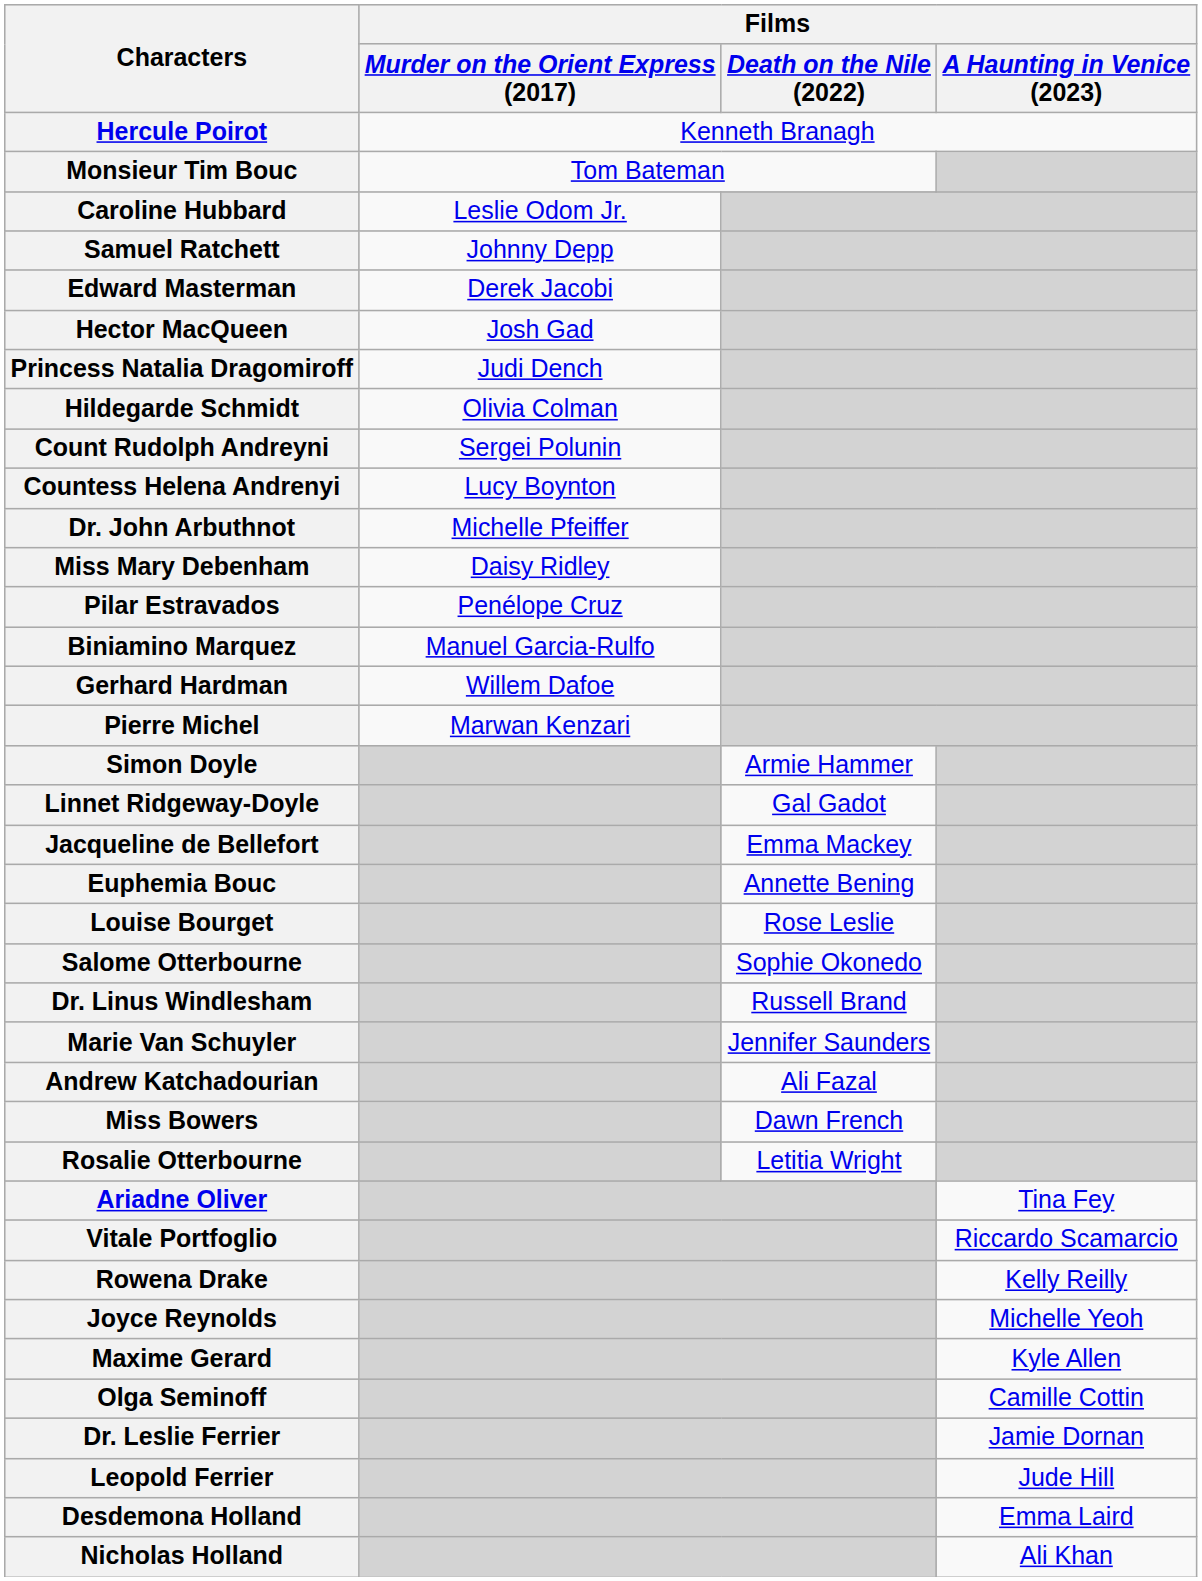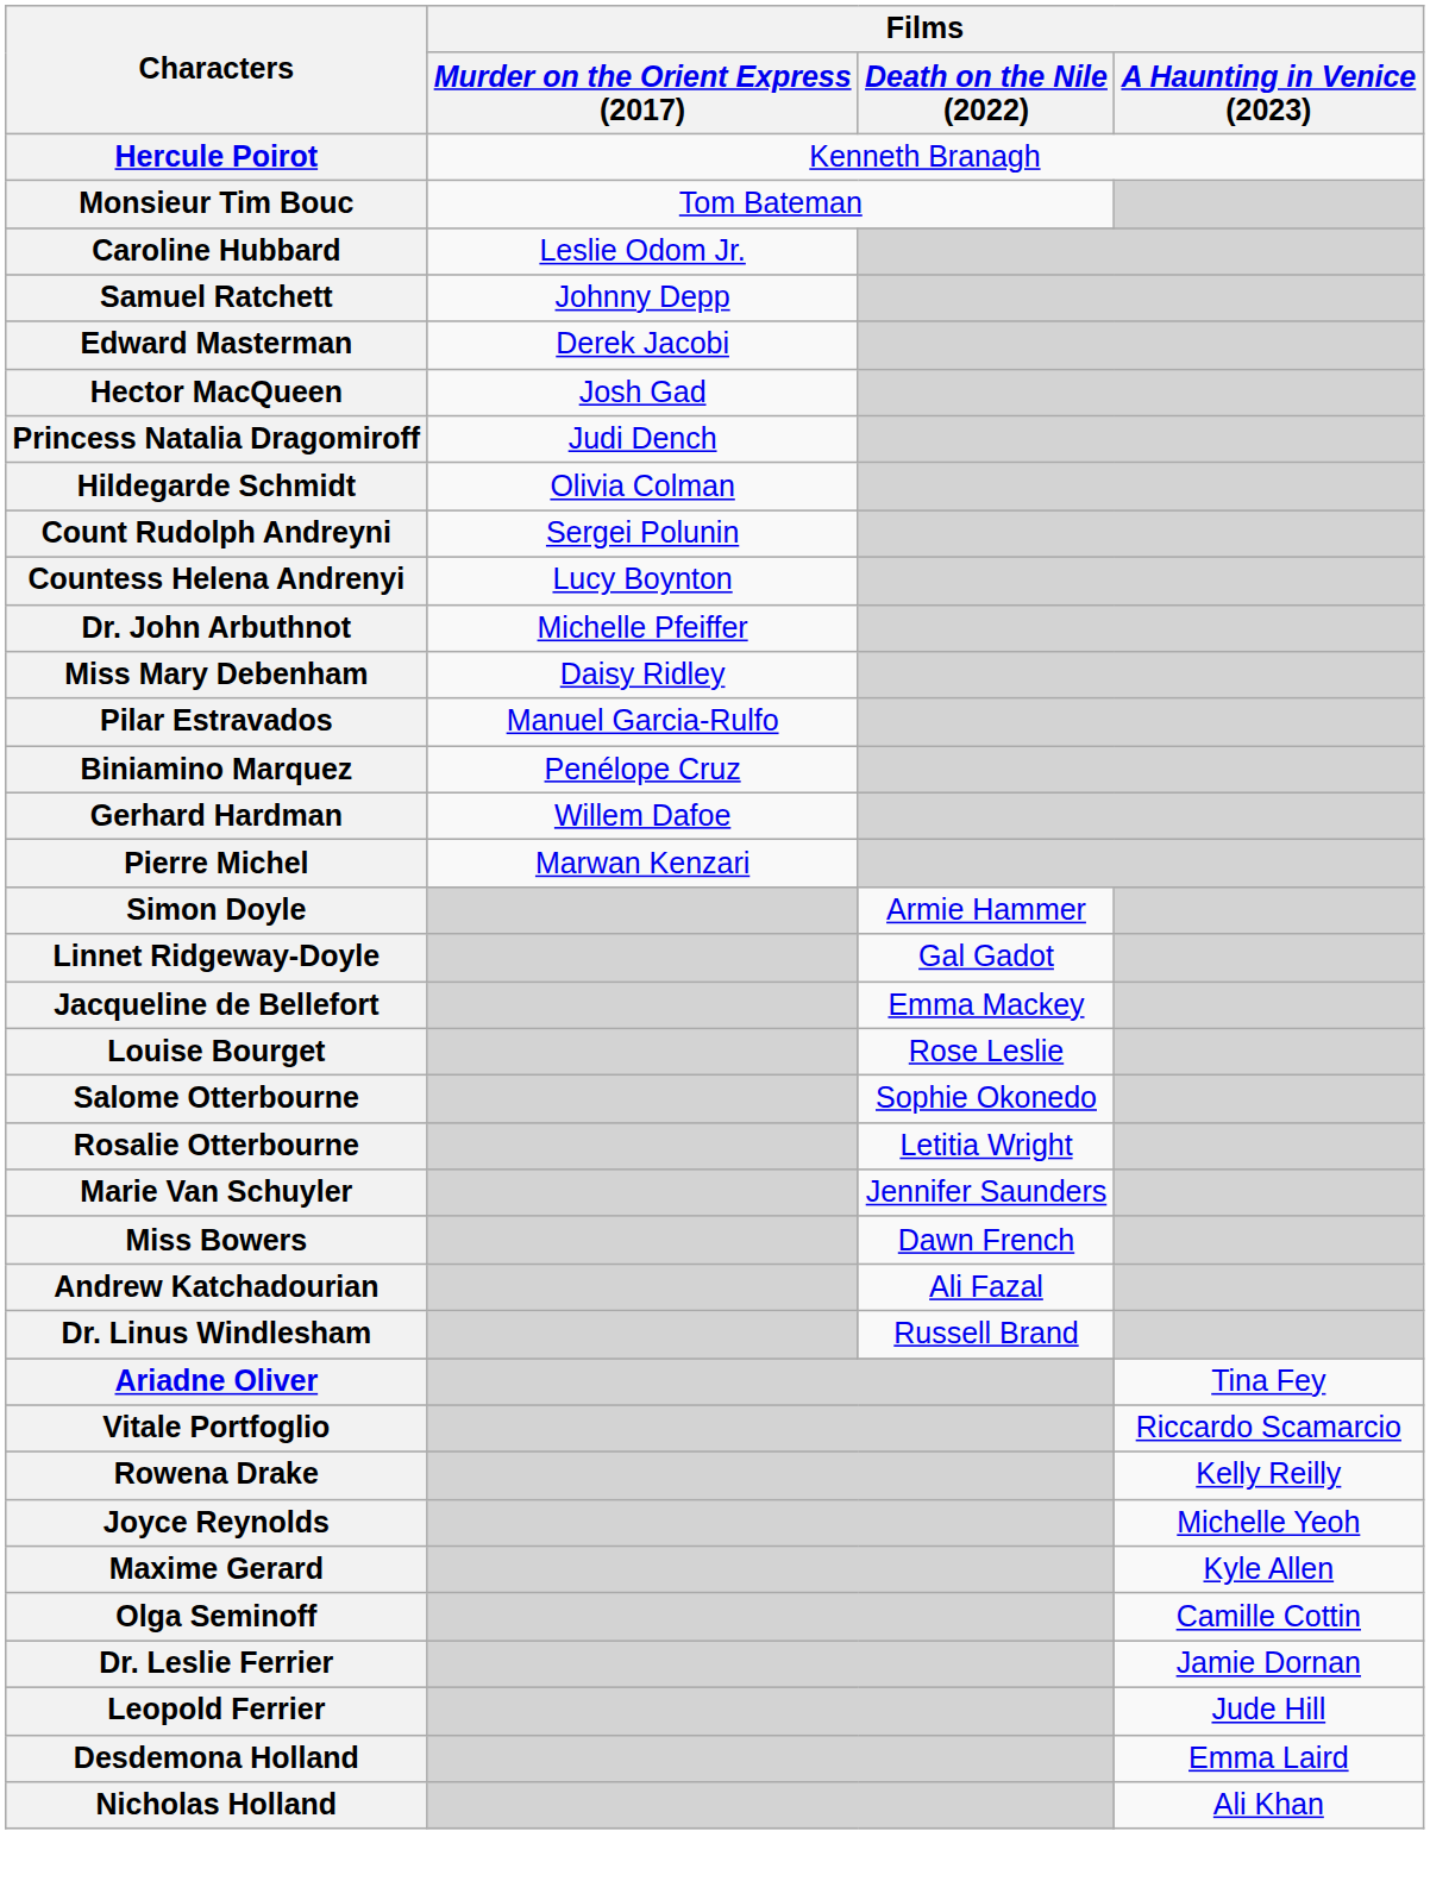 <table class="wikitable" style="text-align: center;">
 <tr>
 <th rowspan="2">Characters</th>
 <th colspan="3">Films</th>
 </tr>
 <tr>
 <th><em><a href='#'>Murder on the Orient Express</a></em><br>(2017)</th>
 <th><em><a href='#'>Death on the Nile</a></em><br>(2022)</th>
 <th><em><a href='#'>A Haunting in Venice</a></em><br>(2023)</th>
 </tr>
 <tr>
 <th><a href='#'>Hercule Poirot</a></th>
 <td colspan="3"><a href='#'>Kenneth Branagh</a></td>
 </tr>
 <tr>
 <th>Monsieur Tim Bouc</th>
 <td colspan="2"><a href='#'>Tom Bateman</a></td>
 <td style="background-color:lightgrey;"></td>
 </tr>
 <tr>
 <th>Caroline Hubbard</th>
 <td><a href='#'>Leslie Odom Jr.</a></td>
 <td colspan="2" style="background-color:lightgrey;"></td>
 </tr>
 <tr>
 <th>Samuel Ratchett</th>
 <td><a href='#'>Johnny Depp</a></td>
 <td colspan="2" style="background-color:lightgrey;"></td>
 </tr>
 <tr>
 <th>Edward Masterman</th>
 <td><a href='#'>Derek Jacobi</a></td>
 <td colspan="2" style="background-color:lightgrey;"></td>
 </tr>
 <tr>
 <th>Hector MacQueen</th>
 <td><a href='#'>Josh Gad</a></td>
 <td colspan="2" style="background-color:lightgrey;"></td>
 </tr>
 <tr>
 <th>Princess Natalia Dragomiroff</th>
 <td><a href='#'>Judi Dench</a></td>
 <td colspan="2" style="background-color:lightgrey;"></td>
 </tr>
 <tr>
 <th>Hildegarde Schmidt</th>
 <td><a href='#'>Olivia Colman</a></td>
 <td colspan="2" style="background-color:lightgrey;"></td>
 </tr>
 <tr>
 <th>Count Rudolph Andreyni</th>
 <td><a href='#'>Sergei Polunin</a></td>
 <td colspan="2" style="background-color:lightgrey;"></td>
 </tr>
 <tr>
 <th>Countess Helena Andrenyi</th>
 <td><a href='#'>Lucy Boynton</a></td>
 <td colspan="2" style="background-color:lightgrey;"></td>
 </tr>
 <tr>
 <th>Dr. John Arbuthnot</th>
 <td><a href='#'>Michelle Pfeiffer</a></td>
 <td colspan="2" style="background-color:lightgrey;"></td>
 </tr>
 <tr>
 <th>Miss Mary Debenham</th>
 <td><a href='#'>Daisy Ridley</a></td>
 <td colspan="2" style="background-color:lightgrey;"></td>
 </tr>
 <tr>
 <th>Pilar Estravados</th>
-<td><a href='#'>Penélope Cruz</a></td>
+<td><a href='#'>Manuel Garcia-Rulfo</a></td>
 <td colspan="2" style="background-color:lightgrey;"></td>
 </tr>
 <tr>
 <th>Biniamino Marquez</th>
-<td><a href='#'>Manuel Garcia-Rulfo</a></td>
+<td><a href='#'>Penélope Cruz</a></td>
 <td colspan="2" style="background-color:lightgrey;"></td>
 </tr>
 <tr>
 <th>Gerhard Hardman</th>
 <td><a href='#'>Willem Dafoe</a></td>
 <td colspan="2" style="background-color:lightgrey;"></td>
 </tr>
 <tr>
 <th>Pierre Michel</th>
 <td><a href='#'>Marwan Kenzari</a></td>
 <td colspan="2" style="background-color:lightgrey;"></td>
 </tr>
 <tr>
 <th>Simon Doyle</th>
 <td style="background-color:lightgrey;"></td>
 <td><a href='#'>Armie Hammer</a></td>
 <td style="background-color:lightgrey;"></td>
 </tr>
 <tr>
 <th>Linnet Ridgeway-Doyle</th>
 <td style="background-color:lightgrey;"></td>
 <td><a href='#'>Gal Gadot</a></td>
 <td style="background-color:lightgrey;"></td>
 </tr>
 <tr>
 <th>Jacqueline de Bellefort</th>
 <td style="background-color:lightgrey;"></td>
 <td><a href='#'>Emma Mackey</a></td>
 <td style="background-color:lightgrey;"></td>
 </tr>
 <tr>
-<th>Euphemia Bouc</th>
-<td style="background-color:lightgrey;"></td>
-<td><a href='#'>Annette Bening</a></td>
-<td style="background-color:lightgrey;"></td>
-</tr>
-<tr>
 <th>Louise Bourget</th>
 <td style="background-color:lightgrey;"></td>
 <td><a href='#'>Rose Leslie</a></td>
 <td style="background-color:lightgrey;"></td>
 </tr>
 <tr>
 <th>Salome Otterbourne</th>
 <td style="background-color:lightgrey;"></td>
 <td><a href='#'>Sophie Okonedo</a></td>
 <td style="background-color:lightgrey;"></td>
 </tr>
 <tr>
-<th>Dr. Linus Windlesham</th>
+<th>Rosalie Otterbourne</th>
 <td style="background-color:lightgrey;"></td>
-<td><a href='#'>Russell Brand</a></td>
+<td><a href='#'>Letitia Wright</a></td>
 <td style="background-color:lightgrey;"></td>
 </tr>
 <tr>
 <th>Marie Van Schuyler</th>
 <td style="background-color:lightgrey;"></td>
 <td><a href='#'>Jennifer Saunders</a></td>
 <td style="background-color:lightgrey;"></td>
 </tr>
 <tr>
+<th>Miss Bowers</th>
+<td style="background-color:lightgrey;"></td>
+<td><a href='#'>Dawn French</a></td>
+<td style="background-color:lightgrey;"></td>
+</tr>
+<tr>
 <th>Andrew Katchadourian</th>
 <td style="background-color:lightgrey;"></td>
 <td><a href='#'>Ali Fazal</a></td>
 <td style="background-color:lightgrey;"></td>
 </tr>
 <tr>
-<th>Miss Bowers</th>
+<th>Dr. Linus Windlesham</th>
 <td style="background-color:lightgrey;"></td>
-<td><a href='#'>Dawn French</a></td>
-<td style="background-color:lightgrey;"></td>
-</tr>
-<tr>
-<th>Rosalie Otterbourne</th>
-<td style="background-color:lightgrey;"></td>
-<td><a href='#'>Letitia Wright</a></td>
+<td><a href='#'>Russell Brand</a></td>
 <td style="background-color:lightgrey;"></td>
 </tr>
 <tr>
 <th><a href='#'>Ariadne Oliver</a></th>
 <td colspan="2" style="background-color:lightgrey;"></td>
 <td><a href='#'>Tina Fey</a></td>
 </tr>
 <tr>
 <th>Vitale Portfoglio</th>
 <td colspan="2" style="background-color:lightgrey;"></td>
 <td><a href='#'>Riccardo Scamarcio</a></td>
 </tr>
 <tr>
 <th>Rowena Drake</th>
 <td colspan="2" style="background-color:lightgrey;"></td>
 <td><a href='#'>Kelly Reilly</a></td>
 </tr>
 <tr>
 <th>Joyce Reynolds</th>
 <td colspan="2" style="background-color:lightgrey;"></td>
 <td><a href='#'>Michelle Yeoh</a></td>
 </tr>
 <tr>
 <th>Maxime Gerard</th>
 <td colspan="2" style="background-color:lightgrey;"></td>
 <td><a href='#'>Kyle Allen</a></td>
 </tr>
 <tr>
 <th>Olga Seminoff</th>
 <td colspan="2" style="background-color:lightgrey;"></td>
 <td><a href='#'>Camille Cottin</a></td>
 </tr>
 <tr>
 <th>Dr. Leslie Ferrier</th>
 <td colspan="2" style="background-color:lightgrey;"></td>
 <td><a href='#'>Jamie Dornan</a></td>
 </tr>
 <tr>
 <th>Leopold Ferrier</th>
 <td colspan="2" style="background-color:lightgrey;"></td>
 <td><a href='#'>Jude Hill</a></td>
 </tr>
 <tr>
 <th>Desdemona Holland</th>
 <td colspan="2" style="background-color:lightgrey;"></td>
 <td><a href='#'>Emma Laird</a></td>
 </tr>
 <tr>
 <th>Nicholas Holland</th>
 <td colspan="2" style="background-color:lightgrey;"></td>
 <td><a href='#'>Ali Khan</a></td>
 </tr>
 </table>
